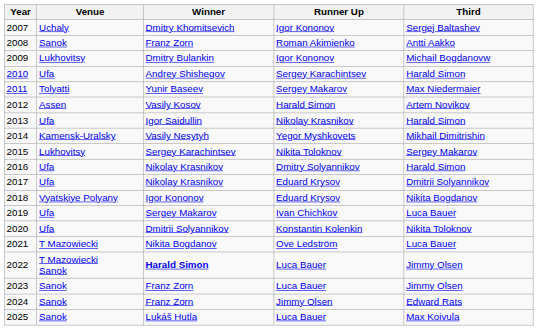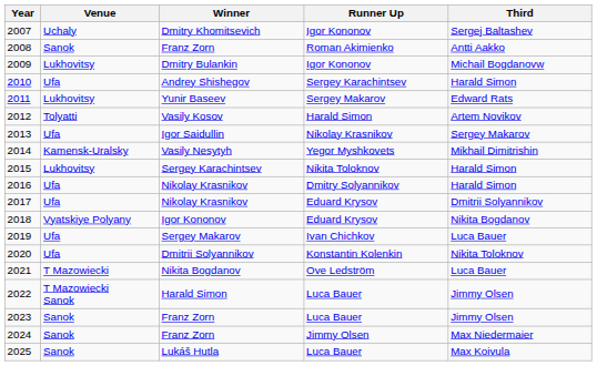 <table class="wikitable">
 <tr>
 <th width=50 >Year</th>
 <th width=200 >Venue</th>
 <th width=250 >Winner</th>
 <th width=250 >Runner Up</th>
 <th width=250 >Third</th>
 </tr>
 <tr>
 <td>2007</td>
 <td> <a href='#'>Uchaly</a></td>
 <td> <a href='#'>Dmitry Khomitsevich</a></td>
 <td> <a href='#'>Igor Kononov</a></td>
 <td> <a href='#'>Sergej Baltashev</a></td>
 </tr>
 <tr>
 <td>2008</td>
 <td> <a href='#'>Sanok</a></td>
 <td> <a href='#'>Franz Zorn</a></td>
 <td> <a href='#'>Roman Akimienko</a></td>
 <td> <a href='#'>Antti Aakko</a></td>
 </tr>
 <tr>
 <td>2009</td>
 <td> <a href='#'>Lukhovitsy</a></td>
 <td> <a href='#'>Dmitry Bulankin</a></td>
 <td> <a href='#'>Igor Kononov</a></td>
 <td> <a href='#'>Michail Bogdanovw</a></td>
 </tr>
 <tr>
 <td><a href='#'>2010</a></td>
 <td> <a href='#'>Ufa</a></td>
 <td> <a href='#'>Andrey Shishegov</a></td>
 <td> <a href='#'>Sergey Karachintsev</a></td>
 <td> <a href='#'>Harald Simon</a></td>
 </tr>
 <tr>
 <td><a href='#'>2011</a></td>
-<td> <a href='#'>Tolyatti</a></td>
+<td> <a href='#'>Lukhovitsy</a></td>
 <td> <a href='#'>Yunir Baseev</a></td>
 <td> <a href='#'>Sergey Makarov</a></td>
-<td> <a href='#'>Max Niedermaier</a></td>
+<td> <a href='#'>Edward Rats</a></td>
 </tr>
 <tr>
 <td>2012</td>
-<td> <a href='#'>Assen</a></td>
+<td> <a href='#'>Tolyatti</a></td>
 <td> <a href='#'>Vasily Kosov</a></td>
 <td> <a href='#'>Harald Simon</a></td>
 <td> <a href='#'>Artem Novikov</a></td>
 </tr>
 <tr>
 <td>2013</td>
 <td> <a href='#'>Ufa</a></td>
 <td> <a href='#'>Igor Saidullin</a></td>
 <td> <a href='#'>Nikolay Krasnikov</a></td>
-<td> <a href='#'>Harald Simon</a></td>
+<td> <a href='#'>Sergey Makarov</a></td>
 </tr>
 <tr>
 <td>2014</td>
 <td> <a href='#'>Kamensk-Uralsky</a></td>
 <td> <a href='#'>Vasily Nesytyh</a></td>
 <td> <a href='#'>Yegor Myshkovets</a></td>
 <td> <a href='#'>Mikhail Dimitrishin</a></td>
 </tr>
 <tr>
 <td>2015</td>
 <td> <a href='#'>Lukhovitsy</a></td>
 <td> <a href='#'>Sergey Karachintsev</a></td>
 <td> <a href='#'>Nikita Toloknov</a></td>
-<td> <a href='#'>Sergey Makarov</a></td>
+<td> <a href='#'>Harald Simon</a></td>
 </tr>
 <tr>
 <td>2016</td>
 <td> <a href='#'>Ufa</a></td>
 <td> <a href='#'>Nikolay Krasnikov</a></td>
 <td> <a href='#'>Dmitry Solyannikov</a></td>
 <td> <a href='#'>Harald Simon</a></td>
 </tr>
 <tr>
 <td>2017</td>
 <td> <a href='#'>Ufa</a></td>
 <td> <a href='#'>Nikolay Krasnikov</a></td>
 <td> <a href='#'>Eduard Krysov</a></td>
 <td> <a href='#'>Dmitrii Solyannikov</a></td>
 </tr>
 <tr>
 <td>2018</td>
 <td> <a href='#'>Vyatskiye Polyany</a></td>
 <td> <a href='#'>Igor Kononov</a></td>
 <td> <a href='#'>Eduard Krysov</a></td>
 <td> <a href='#'>Nikita Bogdanov</a></td>
 </tr>
 <tr>
 <td>2019</td>
 <td> <a href='#'>Ufa</a></td>
 <td> <a href='#'>Sergey Makarov</a></td>
 <td> <a href='#'>Ivan Chichkov</a></td>
 <td> <a href='#'>Luca Bauer</a></td>
 </tr>
 <tr>
 <td>2020</td>
 <td> <a href='#'>Ufa</a></td>
 <td> <a href='#'>Dmitrii Solyannikov</a></td>
 <td> <a href='#'>Konstantin Kolenkin</a></td>
 <td> <a href='#'>Nikita Toloknov</a></td>
 </tr>
 <tr>
 <td>2021</td>
 <td> <a href='#'>T Mazowiecki</a></td>
 <td> <a href='#'>Nikita Bogdanov</a></td>
 <td> <a href='#'>Ove Ledström</a></td>
 <td> <a href='#'>Luca Bauer</a></td>
 </tr>
 <tr>
 <td>2022</td>
 <td> <a href='#'>T Mazowiecki</a><br> <a href='#'>Sanok</a></td>
-<td><strong> <a href='#'>Harald Simon</a></strong></td>
+<td> <a href='#'>Harald Simon</a></td>
 <td> <a href='#'>Luca Bauer</a></td>
 <td> <a href='#'>Jimmy Olsen</a></td>
 </tr>
 <tr>
 <td>2023</td>
 <td> <a href='#'>Sanok</a></td>
 <td> <a href='#'>Franz Zorn</a></td>
 <td> <a href='#'>Luca Bauer</a></td>
 <td> <a href='#'>Jimmy Olsen</a></td>
 </tr>
 <tr>
 <td>2024</td>
 <td> <a href='#'>Sanok</a></td>
 <td> <a href='#'>Franz Zorn</a></td>
 <td> <a href='#'>Jimmy Olsen</a></td>
-<td> <a href='#'>Edward Rats</a></td>
+<td> <a href='#'>Max Niedermaier</a></td>
 </tr>
 <tr>
 <td>2025</td>
 <td> <a href='#'>Sanok</a></td>
 <td> <a href='#'>Lukáš Hutla</a></td>
 <td> <a href='#'>Luca Bauer</a></td>
 <td> <a href='#'>Max Koivula</a></td>
 </tr>
 </table>
